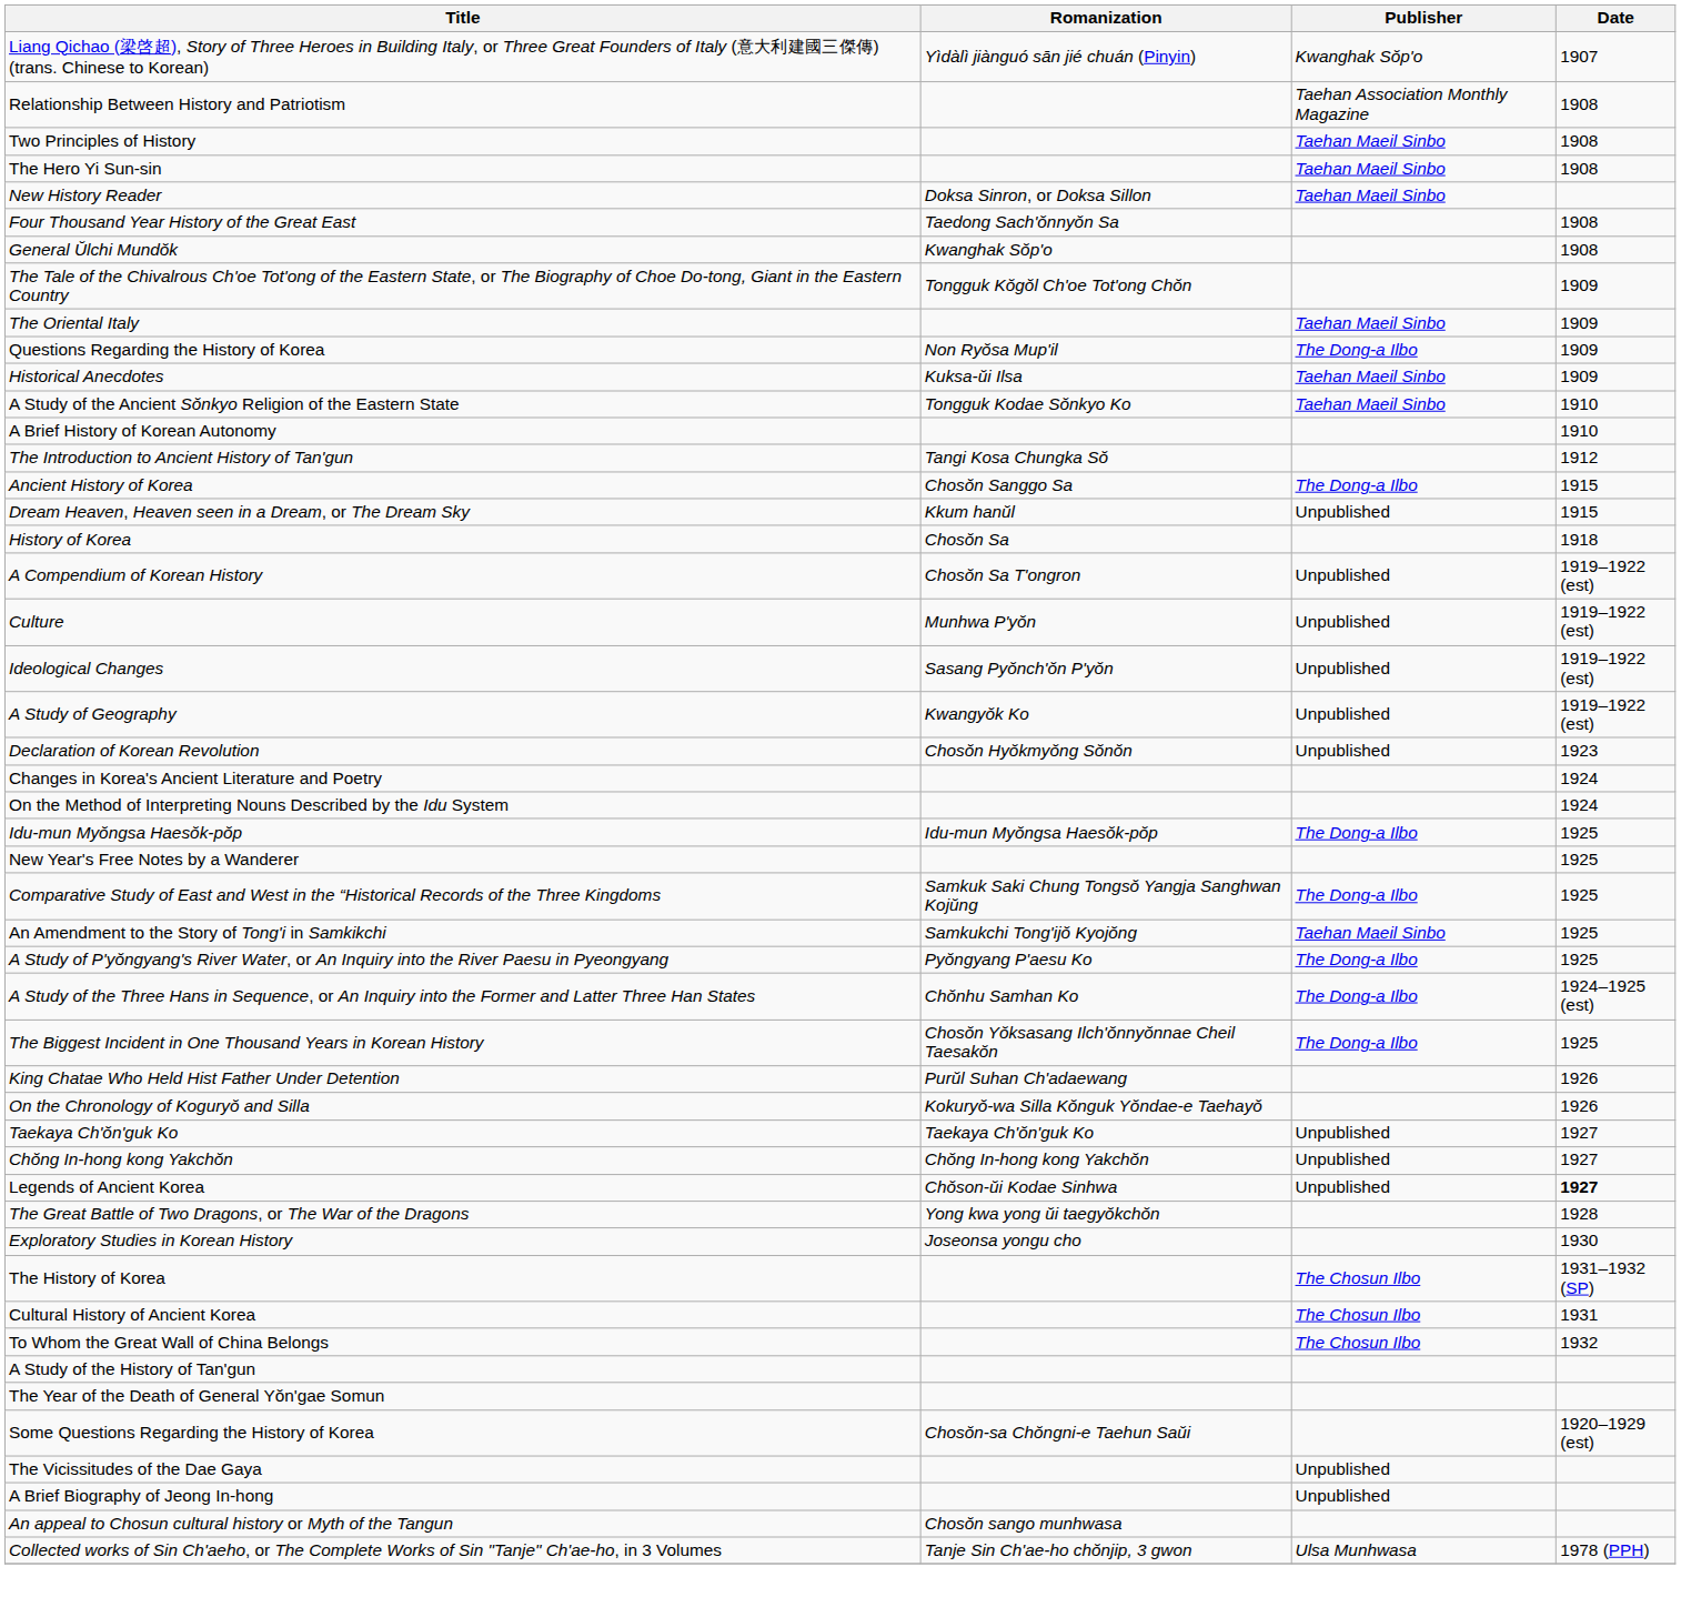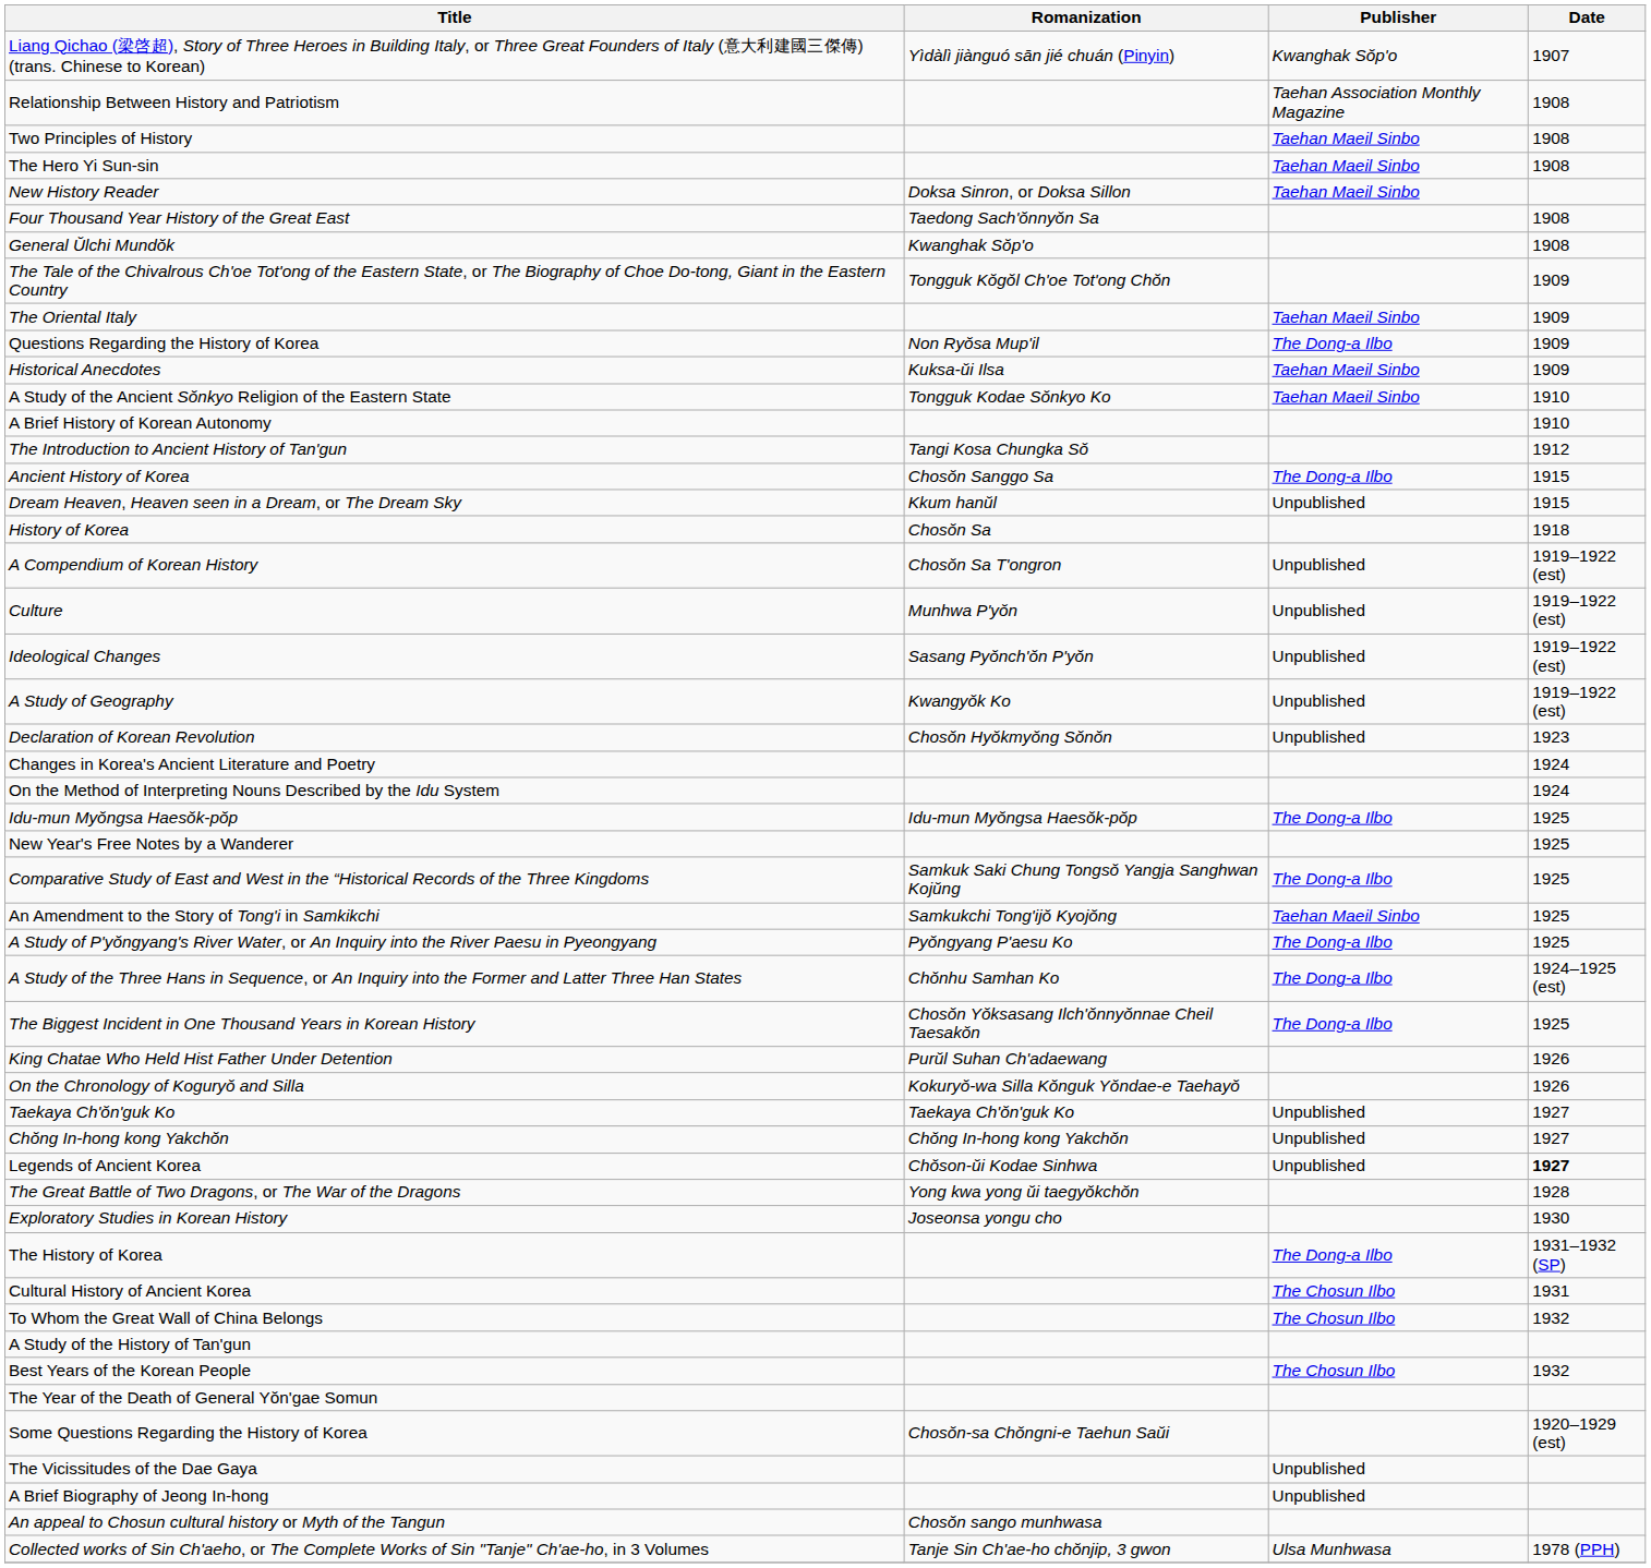 <table class="wikitable sortable" border="1">
 <tr>
 <th>Title</th>
 <th>Romanization</th>
 <th>Publisher</th>
 <th>Date</th>
 </tr>
 <tr>
 <td><a href='#'> Liang Qichao (梁啓超)</a>, <em>Story of Three Heroes in Building Italy</em>, or <em>Three Great Founders of Italy</em> (意大利建國三傑傳) (trans. Chinese to Korean)</td>
 <td><em>Yìdàlì jiànguó sān jié chuán</em> (<a href='#'>Pinyin</a>)</td>
 <td><em>Kwanghak Sŏp'o</em></td>
 <td>1907</td>
 </tr>
 <tr>
 <td>Relationship Between History and Patriotism</td>
 <td></td>
 <td><em>Taehan Association Monthly Magazine</em></td>
 <td>1908</td>
 </tr>
 <tr>
 <td>Two Principles of History</td>
 <td></td>
 <td><em><a href='#'>Taehan Maeil Sinbo</a></em></td>
 <td>1908</td>
 </tr>
 <tr>
 <td>The Hero Yi Sun-sin</td>
 <td></td>
 <td><em><a href='#'>Taehan Maeil Sinbo</a></em></td>
 <td>1908</td>
 </tr>
 <tr>
 <td><em>New History Reader</em></td>
 <td><em>Doksa Sinron</em>, or <em>Doksa Sillon</em></td>
 <td><em><a href='#'>Taehan Maeil Sinbo</a></em></td>
 <td></td>
 </tr>
 <tr>
 <td><em>Four Thousand Year History of the Great East</em></td>
 <td><em>Taedong Sach'ŏnnyŏn Sa</em></td>
 <td></td>
 <td>1908</td>
 </tr>
 <tr>
 <td><em>General Ŭlchi Mundŏk</em></td>
 <td><em>Kwanghak Sŏp'o</em></td>
 <td></td>
 <td>1908</td>
 </tr>
 <tr>
 <td><em>The Tale of the Chivalrous Ch'oe Tot'ong of the Eastern State</em>, or <em>The Biography of Choe Do-tong, Giant in the Eastern Country</em></td>
 <td><em>Tongguk Kŏgŏl Ch'oe Tot'ong Chŏn</em></td>
 <td></td>
 <td>1909</td>
 </tr>
 <tr>
 <td><em>The Oriental Italy</em></td>
 <td></td>
 <td><em><a href='#'>Taehan Maeil Sinbo</a></em></td>
 <td>1909</td>
 </tr>
 <tr>
 <td>Questions Regarding the History of Korea</td>
 <td><em>Non Ryŏsa Mup'il</em></td>
 <td><em><a href='#'>The Dong-a Ilbo</a></em></td>
 <td>1909</td>
 </tr>
 <tr>
 <td><em>Historical Anecdotes</em></td>
 <td><em>Kuksa-ŭi Ilsa</em></td>
 <td><em><a href='#'>Taehan Maeil Sinbo</a></em></td>
 <td>1909</td>
 </tr>
 <tr>
 <td>A Study of the Ancient <em>Sŏnkyo</em> Religion of the Eastern State</td>
 <td><em>Tongguk Kodae Sŏnkyo Ko</em></td>
 <td><em><a href='#'>Taehan Maeil Sinbo</a></em></td>
 <td>1910</td>
 </tr>
 <tr>
 <td>A Brief History of Korean Autonomy</td>
 <td></td>
 <td></td>
 <td>1910</td>
 </tr>
 <tr>
 <td><em>The Introduction to Ancient History of Tan'gun</em></td>
 <td><em>Tangi Kosa Chungka Sŏ</em></td>
 <td></td>
 <td>1912</td>
 </tr>
 <tr>
 <td><em>Ancient History of Korea</em></td>
 <td><em>Chosŏn Sanggo Sa</em></td>
 <td><em><a href='#'>The Dong-a Ilbo</a></em></td>
 <td>1915</td>
 </tr>
 <tr>
 <td><em>Dream Heaven</em>, <em>Heaven seen in a Dream</em>, or <em>The Dream Sky</em></td>
 <td><em>Kkum hanŭl</em></td>
 <td>Unpublished</td>
 <td>1915</td>
 </tr>
 <tr>
 <td><em>History of Korea</em></td>
 <td><em>Chosŏn Sa</em></td>
 <td></td>
 <td>1918</td>
 </tr>
 <tr>
 <td><em>A Compendium of Korean History</em></td>
 <td><em>Chosŏn Sa T'ongron</em></td>
 <td>Unpublished</td>
 <td>1919–1922 (est)</td>
 </tr>
 <tr>
 <td><em>Culture</em></td>
 <td><em>Munhwa P'yŏn</em></td>
 <td>Unpublished</td>
 <td>1919–1922 (est)</td>
 </tr>
 <tr>
 <td><em>Ideological Changes</em></td>
 <td><em>Sasang Pyŏnch'ŏn P'yŏn</em></td>
 <td>Unpublished</td>
 <td>1919–1922 (est)</td>
 </tr>
 <tr>
 <td><em>A Study of Geography</em></td>
 <td><em>Kwangyŏk Ko</em></td>
 <td>Unpublished</td>
 <td>1919–1922 (est)</td>
 </tr>
 <tr>
 <td><em>Declaration of Korean Revolution</em></td>
 <td><em>Chosŏn Hyŏkmyŏng Sŏnŏn</em></td>
 <td>Unpublished</td>
 <td>1923</td>
 </tr>
 <tr>
 <td>Changes in Korea's Ancient Literature and Poetry</td>
 <td></td>
 <td></td>
 <td>1924</td>
 </tr>
 <tr>
 <td>On the Method of Interpreting Nouns Described by the <em>Idu</em> System</td>
 <td></td>
 <td></td>
 <td>1924</td>
 </tr>
 <tr>
 <td><em>Idu-mun Myŏngsa Haesŏk-pŏp</em></td>
 <td><em>Idu-mun Myŏngsa Haesŏk-pŏp</em></td>
 <td><em><a href='#'>The Dong-a Ilbo</a></em></td>
 <td>1925</td>
 </tr>
 <tr>
 <td>New Year's Free Notes by a Wanderer</td>
 <td></td>
 <td></td>
 <td>1925</td>
 </tr>
 <tr>
 <td><em>Comparative Study of East and West in the “Historical Records of the Three Kingdoms</em></td>
 <td><em>Samkuk Saki Chung Tongsŏ Yangja Sanghwan Kojŭng</em></td>
 <td><em><a href='#'>The Dong-a Ilbo</a></em></td>
 <td>1925</td>
 </tr>
 <tr>
 <td>An Amendment to the Story of <em>Tong'i</em> in <em>Samkikchi</em></td>
 <td><em>Samkukchi Tong'ijŏ Kyojŏng</em></td>
 <td><em><a href='#'>Taehan Maeil Sinbo</a></em></td>
 <td>1925</td>
 </tr>
 <tr>
 <td><em>A Study of P'yŏngyang's River Water</em>, or <em>An Inquiry into the River Paesu in Pyeongyang</em></td>
 <td><em>Pyŏngyang P'aesu Ko</em></td>
 <td><em><a href='#'>The Dong-a Ilbo</a></em></td>
 <td>1925</td>
 </tr>
 <tr>
 <td><em>A Study of the Three Hans in Sequence</em>, or <em>An Inquiry into the Former and Latter Three Han States</em></td>
 <td><em>Chŏnhu Samhan Ko</em></td>
 <td><em><a href='#'>The Dong-a Ilbo</a></em></td>
 <td>1924–1925 (est)</td>
 </tr>
 <tr>
 <td><em>The Biggest Incident in One Thousand Years in Korean History</em></td>
 <td><em>Chosŏn Yŏksasang Ilch'ŏnnyŏnnae Cheil Taesakŏn</em></td>
 <td><em><a href='#'>The Dong-a Ilbo</a></em></td>
 <td>1925</td>
 </tr>
 <tr>
 <td><em>King Chatae Who Held Hist Father Under Detention</em></td>
 <td><em>Purŭl Suhan Ch'adaewang</em></td>
 <td><em></em></td>
 <td>1926</td>
 </tr>
 <tr>
 <td><em>On the Chronology of Koguryŏ and Silla</em></td>
 <td><em>Kokuryŏ-wa Silla Kŏnguk Yŏndae-e Taehayŏ</em></td>
 <td><em></em></td>
 <td>1926</td>
 </tr>
 <tr>
 <td><em>Taekaya Ch'ŏn'guk Ko</em></td>
 <td><em>Taekaya Ch'ŏn'guk Ko</em></td>
 <td>Unpublished</td>
 <td>1927</td>
 </tr>
 <tr>
 <td><em>Chŏng In-hong kong Yakchŏn</em></td>
 <td><em>Chŏng In-hong kong Yakchŏn</em></td>
 <td>Unpublished</td>
 <td>1927</td>
 </tr>
 <tr>
 <td>Legends of Ancient Korea</td>
 <td><em>Chŏson-ŭi Kodae Sinhwa</em></td>
 <td>Unpublished</td>
 <td><strong>1927</strong></td>
 </tr>
 <tr>
 <td><em>The Great Battle of Two Dragons</em>, or <em>The War of the Dragons</em></td>
 <td><em>Yong kwa yong ŭi taegyŏkchŏn</em></td>
 <td></td>
 <td>1928</td>
 </tr>
 <tr>
 <td><em>Exploratory Studies in Korean History</em></td>
 <td><em>Joseonsa yongu cho</em></td>
 <td></td>
 <td>1930</td>
 </tr>
 <tr>
 <td>The History of Korea</td>
 <td></td>
-<td><em><a href='#'>The Chosun Ilbo</a></em></td>
+<td><em><a href='#'>The Dong-a Ilbo</a></em></td>
 <td>1931–1932 (<a href='#'>SP</a>)</td>
 </tr>
 <tr>
 <td>Cultural History of Ancient Korea</td>
 <td></td>
 <td><em><a href='#'>The Chosun Ilbo</a></em></td>
 <td>1931</td>
 </tr>
 <tr>
 <td>To Whom the Great Wall of China Belongs</td>
 <td></td>
 <td><em><a href='#'>The Chosun Ilbo</a></em></td>
 <td>1932</td>
 </tr>
 <tr>
 <td>A Study of the History of Tan'gun</td>
 <td></td>
 <td></td>
 <td></td>
+</tr>
+<tr>
+<td>Best Years of the Korean People</td>
+<td></td>
+<td><em><a href='#'>The Chosun Ilbo</a></em></td>
+<td>1932</td>
 </tr>
 <tr>
 <td>The Year of the Death of General Yŏn'gae Somun</td>
 <td></td>
 <td></td>
 <td></td>
 </tr>
 <tr>
 <td>Some Questions Regarding the History of Korea</td>
 <td><em>Chosŏn-sa Chŏngni-e Taehun Saŭi</em></td>
 <td></td>
 <td>1920–1929 (est)</td>
 </tr>
 <tr>
 <td>The Vicissitudes of the Dae Gaya</td>
 <td></td>
 <td>Unpublished</td>
 <td></td>
 </tr>
 <tr>
 <td>A Brief Biography of Jeong In-hong</td>
 <td></td>
 <td>Unpublished</td>
 <td></td>
 </tr>
 <tr>
 <td><em>An appeal to Chosun cultural history</em> or <em>Myth of the Tangun</em></td>
 <td><em>Chosŏn sango munhwasa</em></td>
 <td></td>
 </tr>
 <tr>
 <td><em>Collected works of Sin Ch'aeho</em>, or <em>The Complete Works of Sin "Tanje" Ch'ae-ho</em>, in 3 Volumes</td>
 <td><em>Tanje Sin Ch'ae-ho chŏnjip, 3 gwon</em></td>
 <td><em>Ulsa Munhwasa</em></td>
 <td>1978 (<a href='#'>PPH</a>)</td>
 </tr>
 <tr>
 </tr>
 </table>
